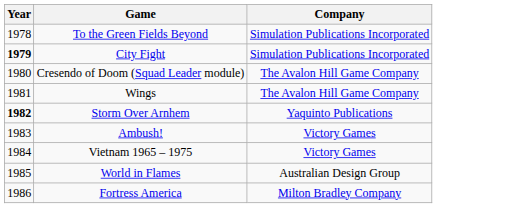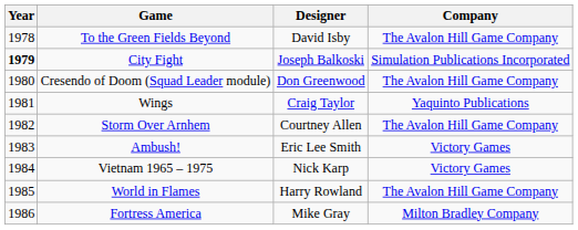 <table class="wikitable" style="font-size: 95%">
 <tr>
 <th>Year</th>
 <th>Game</th>
+<th>Designer</th>
 <th>Company</th>
 </tr>
 <tr align="center">
 <td>1978</td>
 <td><a href='#'>To the Green Fields Beyond</a></td>
-<td><a href='#'>Simulation Publications Incorporated</a></td>
+<td>David Isby</td>
+<td><a href='#'>The Avalon Hill Game Company</a></td>
 </tr>
 <tr align="center">
 <td><strong>1979</strong></td>
 <td><a href='#'>City Fight</a></td>
+<td><a href='#'>Joseph Balkoski</a></td>
 <td><a href='#'>Simulation Publications Incorporated</a></td>
 </tr>
 <tr align="center">
 <td>1980</td>
 <td>Cresendo of Doom (<a href='#'>Squad Leader</a> module)</td>
+<td><a href='#'>Don Greenwood</a></td>
 <td><a href='#'>The Avalon Hill Game Company</a></td>
 </tr>
 <tr align="center">
 <td>1981</td>
 <td>Wings</td>
-<td><a href='#'>The Avalon Hill Game Company</a></td>
+<td><a href='#'>Craig Taylor</a></td>
+<td><a href='#'>Yaquinto Publications</a></td>
 </tr>
 <tr align="center">
-<td><strong>1982</strong></td>
+<td>1982</td>
 <td><a href='#'>Storm Over Arnhem</a></td>
-<td><a href='#'>Yaquinto Publications</a></td>
+<td>Courtney Allen</td>
+<td><a href='#'>The Avalon Hill Game Company</a></td>
 </tr>
 <tr align="center">
 <td>1983</td>
 <td><a href='#'>Ambush!</a></td>
+<td>Eric Lee Smith</td>
 <td><a href='#'>Victory Games</a></td>
 </tr>
 <tr align="center">
 <td>1984</td>
 <td>Vietnam 1965 – 1975</td>
+<td>Nick Karp</td>
 <td><a href='#'>Victory Games</a></td>
 </tr>
 <tr align="center">
 <td>1985</td>
 <td><a href='#'>World in Flames</a></td>
-<td>Australian Design Group</td>
+<td>Harry Rowland</td>
+<td><a href='#'>The Avalon Hill Game Company</a></td>
 </tr>
 <tr align="center">
 <td>1986</td>
 <td><a href='#'>Fortress America</a></td>
+<td>Mike Gray</td>
 <td><a href='#'>Milton Bradley Company</a></td>
 </tr>
 </table>
